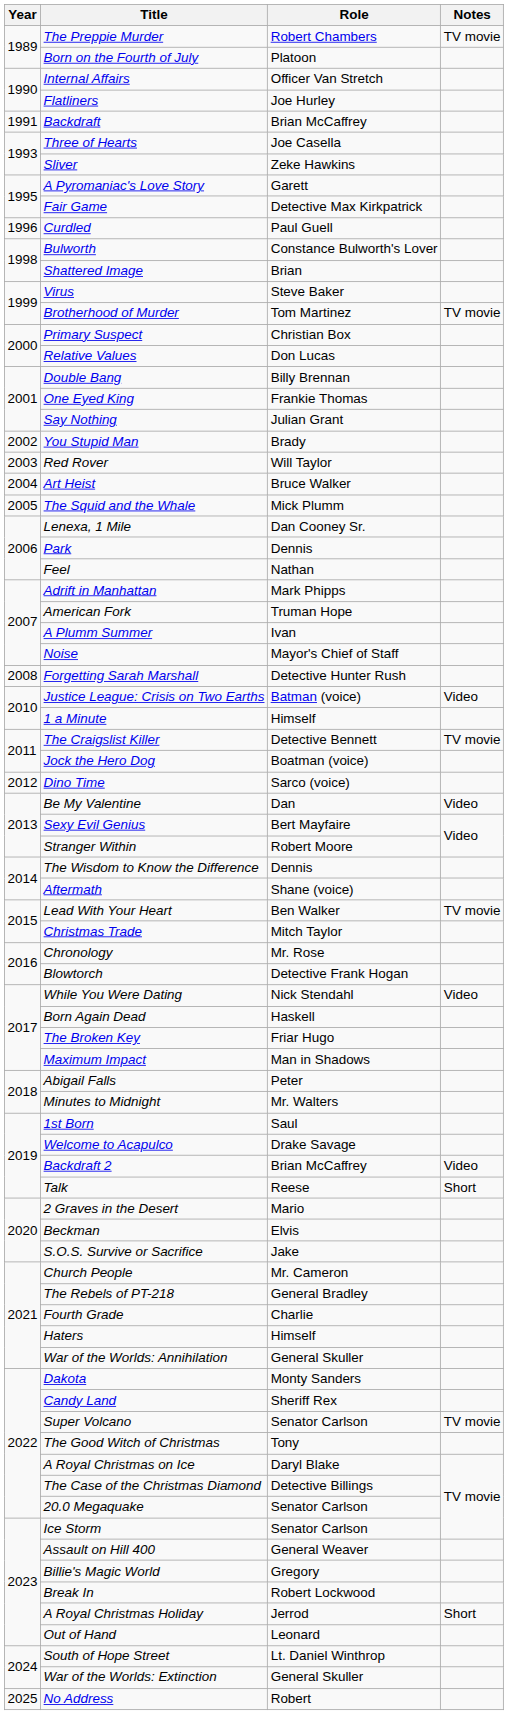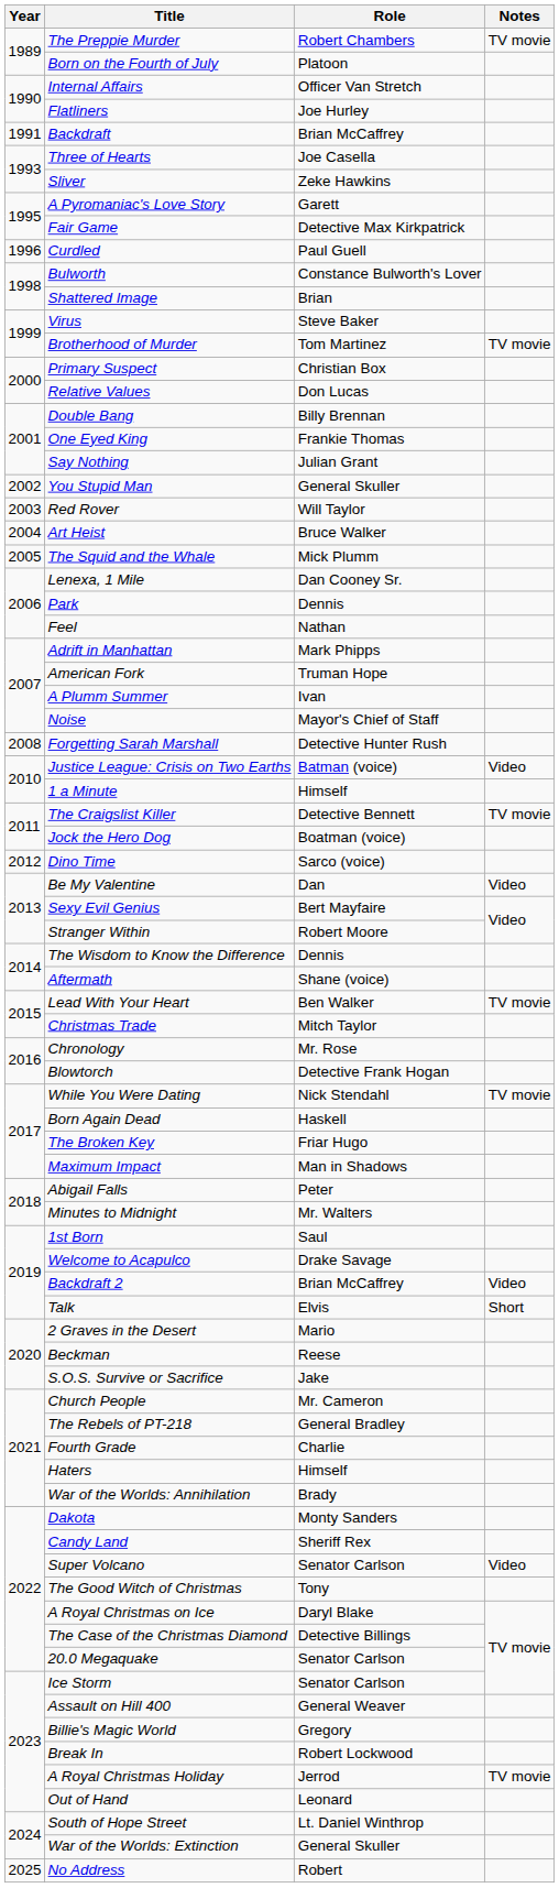 <table class="wikitable sortable">
 <tr>
 <th>Year</th>
 <th>Title</th>
 <th>Role</th>
 <th>Notes</th>
 </tr>
 <tr>
 <td rowspan="2">1989</td>
 <td><em><a href='#'>The Preppie Murder</a></em></td>
 <td><a href='#'>Robert Chambers</a></td>
 <td>TV movie</td>
 </tr>
 <tr>
 <td><em><a href='#'>Born on the Fourth of July</a></em></td>
 <td>Platoon</td>
 <td></td>
 </tr>
 <tr>
 <td rowspan="2">1990</td>
 <td><em><a href='#'>Internal Affairs</a></em></td>
 <td>Officer Van Stretch</td>
 <td></td>
 </tr>
 <tr>
 <td><em><a href='#'>Flatliners</a></em></td>
 <td>Joe Hurley</td>
 <td></td>
 </tr>
 <tr>
 <td>1991</td>
 <td><em><a href='#'>Backdraft</a></em></td>
 <td>Brian McCaffrey</td>
 <td></td>
 </tr>
 <tr>
 <td rowspan="2">1993</td>
 <td><em><a href='#'>Three of Hearts</a></em></td>
 <td>Joe Casella</td>
 <td></td>
 </tr>
 <tr>
 <td><em><a href='#'>Sliver</a></em></td>
 <td>Zeke Hawkins</td>
 <td></td>
 </tr>
 <tr>
 <td rowspan="2">1995</td>
 <td><em><a href='#'>A Pyromaniac's Love Story</a></em></td>
 <td>Garett</td>
 <td></td>
 </tr>
 <tr>
 <td><em><a href='#'>Fair Game</a></em></td>
 <td>Detective Max Kirkpatrick</td>
 <td></td>
 </tr>
 <tr>
 <td>1996</td>
 <td><em><a href='#'>Curdled</a></em></td>
 <td>Paul Guell</td>
 <td></td>
 </tr>
 <tr>
 <td rowspan="2">1998</td>
 <td><em><a href='#'>Bulworth</a></em></td>
 <td>Constance Bulworth's Lover</td>
 <td></td>
 </tr>
 <tr>
 <td><em><a href='#'>Shattered Image</a></em></td>
 <td>Brian</td>
 <td></td>
 </tr>
 <tr>
 <td rowspan="2">1999</td>
 <td><em><a href='#'>Virus</a></em></td>
 <td>Steve Baker</td>
 <td></td>
 </tr>
 <tr>
 <td><em><a href='#'>Brotherhood of Murder</a></em></td>
 <td>Tom Martinez</td>
 <td>TV movie</td>
 </tr>
 <tr>
 <td rowspan="2">2000</td>
 <td><em><a href='#'>Primary Suspect</a></em></td>
 <td>Christian Box</td>
 <td></td>
 </tr>
 <tr>
 <td><em><a href='#'>Relative Values</a></em></td>
 <td>Don Lucas</td>
 <td></td>
 </tr>
 <tr>
 <td rowspan="3">2001</td>
 <td><em><a href='#'>Double Bang</a></em></td>
 <td>Billy Brennan</td>
 <td></td>
 </tr>
 <tr>
 <td><em><a href='#'>One Eyed King</a></em></td>
 <td>Frankie Thomas</td>
 <td></td>
 </tr>
 <tr>
 <td><em><a href='#'>Say Nothing</a></em></td>
 <td>Julian Grant</td>
 <td></td>
 </tr>
 <tr>
 <td>2002</td>
 <td><em><a href='#'>You Stupid Man</a></em></td>
-<td>Brady</td>
+<td>General Skuller</td>
 <td></td>
 </tr>
 <tr>
 <td>2003</td>
 <td><em>Red Rover</em></td>
 <td>Will Taylor</td>
 <td></td>
 </tr>
 <tr>
 <td>2004</td>
 <td><em><a href='#'>Art Heist</a></em></td>
 <td>Bruce Walker</td>
 <td></td>
 </tr>
 <tr>
 <td>2005</td>
 <td><em><a href='#'>The Squid and the Whale</a></em></td>
 <td>Mick Plumm</td>
 <td></td>
 </tr>
 <tr>
 <td rowspan="3">2006</td>
 <td><em>Lenexa, 1 Mile</em></td>
 <td>Dan Cooney Sr.</td>
 <td></td>
 </tr>
 <tr>
 <td><em><a href='#'>Park</a></em></td>
 <td>Dennis</td>
 <td></td>
 </tr>
 <tr>
 <td><em>Feel</em></td>
 <td>Nathan</td>
 <td></td>
 </tr>
 <tr>
 <td rowspan="4">2007</td>
 <td><em><a href='#'>Adrift in Manhattan</a></em></td>
 <td>Mark Phipps</td>
 <td></td>
 </tr>
 <tr>
 <td><em>American Fork</em></td>
 <td>Truman Hope</td>
 <td></td>
 </tr>
 <tr>
 <td><em><a href='#'>A Plumm Summer</a></em></td>
 <td>Ivan</td>
 <td></td>
 </tr>
 <tr>
 <td><em><a href='#'>Noise</a></em></td>
 <td>Mayor's Chief of Staff</td>
 <td></td>
 </tr>
 <tr>
 <td>2008</td>
 <td><em><a href='#'>Forgetting Sarah Marshall</a></em></td>
 <td>Detective Hunter Rush</td>
 <td></td>
 </tr>
 <tr>
 <td rowspan="2">2010</td>
 <td><em><a href='#'>Justice League: Crisis on Two Earths</a></em></td>
 <td><a href='#'>Batman</a> (voice)</td>
 <td>Video</td>
 </tr>
 <tr>
 <td><em><a href='#'>1 a Minute</a></em></td>
 <td>Himself</td>
 <td></td>
 </tr>
 <tr>
 <td rowspan="2">2011</td>
 <td><em><a href='#'>The Craigslist Killer</a></em></td>
 <td>Detective Bennett</td>
 <td>TV movie</td>
 </tr>
 <tr>
 <td><em><a href='#'>Jock the Hero Dog</a></em></td>
 <td>Boatman (voice)</td>
 <td></td>
 </tr>
 <tr>
 <td>2012</td>
 <td><em><a href='#'>Dino Time</a></em></td>
 <td>Sarco (voice)</td>
 <td></td>
 </tr>
 <tr>
 <td rowspan="3">2013</td>
 <td><em>Be My Valentine</em></td>
 <td>Dan</td>
 <td>Video</td>
 </tr>
 <tr>
 <td><em><a href='#'>Sexy Evil Genius</a></em></td>
 <td>Bert Mayfaire</td>
 <td rowspan="2">Video</td>
 </tr>
 <tr>
 <td><em>Stranger Within</em></td>
 <td>Robert Moore</td>
 </tr>
 <tr>
 <td rowspan="2">2014</td>
 <td><em>The Wisdom to Know the Difference</em></td>
 <td>Dennis</td>
 <td></td>
 </tr>
 <tr>
 <td><em><a href='#'>Aftermath</a></em></td>
 <td>Shane (voice)</td>
 <td></td>
 </tr>
 <tr>
 <td rowspan="2">2015</td>
 <td><em>Lead With Your Heart</em></td>
 <td>Ben Walker</td>
 <td>TV movie</td>
 </tr>
 <tr>
 <td><em><a href='#'>Christmas Trade</a></em></td>
 <td>Mitch Taylor</td>
 <td></td>
 </tr>
 <tr>
 <td rowspan="2">2016</td>
 <td><em>Chronology</em></td>
 <td>Mr. Rose</td>
 <td></td>
 </tr>
 <tr>
 <td><em>Blowtorch</em></td>
 <td>Detective Frank Hogan</td>
 <td></td>
 </tr>
 <tr>
 <td rowspan="4">2017</td>
 <td><em>While You Were Dating</em></td>
 <td>Nick Stendahl</td>
-<td>Video</td>
+<td>TV movie</td>
 </tr>
 <tr>
 <td><em>Born Again Dead</em></td>
 <td>Haskell</td>
 <td></td>
 </tr>
 <tr>
 <td><em><a href='#'>The Broken Key</a></em></td>
 <td>Friar Hugo</td>
 <td></td>
 </tr>
 <tr>
 <td><em><a href='#'>Maximum Impact</a></em></td>
 <td>Man in Shadows</td>
 <td></td>
 </tr>
 <tr>
 <td rowspan="2">2018</td>
 <td><em>Abigail Falls</em></td>
 <td>Peter</td>
 <td></td>
 </tr>
 <tr>
 <td><em>Minutes to Midnight</em></td>
 <td>Mr. Walters</td>
 <td></td>
 </tr>
 <tr>
 <td rowspan="4">2019</td>
 <td><em><a href='#'>1st Born</a></em></td>
 <td>Saul</td>
 <td></td>
 </tr>
 <tr>
 <td><em><a href='#'>Welcome to Acapulco</a></em></td>
 <td>Drake Savage</td>
 <td></td>
 </tr>
 <tr>
 <td><em><a href='#'>Backdraft 2</a></em></td>
 <td>Brian McCaffrey</td>
 <td>Video</td>
 </tr>
 <tr>
 <td><em>Talk</em></td>
-<td>Reese</td>
+<td>Elvis</td>
 <td>Short</td>
 </tr>
 <tr>
 <td rowspan="3">2020</td>
 <td><em>2 Graves in the Desert</em></td>
 <td>Mario</td>
 <td></td>
 </tr>
 <tr>
 <td><em>Beckman</em></td>
-<td>Elvis</td>
+<td>Reese</td>
 <td></td>
 </tr>
 <tr>
 <td><em>S.O.S. Survive or Sacrifice</em></td>
 <td>Jake</td>
 <td></td>
 </tr>
 <tr>
 <td rowspan="5">2021</td>
 <td><em>Church People</em></td>
 <td>Mr. Cameron</td>
 <td></td>
 </tr>
 <tr>
 <td><em>The Rebels of PT-218</em></td>
 <td>General Bradley</td>
 <td></td>
 </tr>
 <tr>
 <td><em>Fourth Grade</em></td>
 <td>Charlie</td>
 <td></td>
 </tr>
 <tr>
 <td><em>Haters</em></td>
 <td>Himself</td>
 <td></td>
 </tr>
 <tr>
 <td><em>War of the Worlds: Annihilation</em></td>
-<td>General Skuller</td>
+<td>Brady</td>
 <td></td>
 </tr>
 <tr>
 <td rowspan="7">2022</td>
 <td><em><a href='#'>Dakota</a></em></td>
 <td>Monty Sanders</td>
 <td></td>
 </tr>
 <tr>
 <td><em><a href='#'>Candy Land</a></em></td>
 <td>Sheriff Rex</td>
 <td></td>
 </tr>
 <tr>
 <td><em>Super Volcano</em></td>
 <td>Senator Carlson</td>
-<td>TV movie</td>
+<td>Video</td>
 </tr>
 <tr>
 <td><em>The Good Witch of Christmas</em></td>
 <td>Tony</td>
 <td></td>
 </tr>
 <tr>
 <td><em>A Royal Christmas on Ice</em></td>
 <td>Daryl Blake</td>
 <td rowspan="4">TV movie</td>
 </tr>
 <tr>
 <td><em>The Case of the Christmas Diamond</em></td>
 <td>Detective Billings</td>
 </tr>
 <tr>
 <td><em>20.0 Megaquake</em></td>
 <td>Senator Carlson</td>
 </tr>
 <tr>
 <td rowspan="6">2023</td>
 <td><em>Ice Storm</em></td>
 <td>Senator Carlson</td>
 </tr>
 <tr>
 <td><em>Assault on Hill 400</em></td>
 <td>General Weaver</td>
 <td></td>
 </tr>
 <tr>
 <td><em>Billie's Magic World</em></td>
 <td>Gregory</td>
 <td></td>
 </tr>
 <tr>
 <td><em>Break In</em></td>
 <td>Robert Lockwood</td>
 <td></td>
 </tr>
 <tr>
 <td><em>A Royal Christmas Holiday</em></td>
 <td>Jerrod</td>
-<td>Short</td>
+<td>TV movie</td>
 </tr>
 <tr>
 <td><em>Out of Hand</em></td>
 <td>Leonard</td>
 <td></td>
 </tr>
 <tr>
 <td rowspan="2">2024</td>
 <td><em>South of Hope Street</em></td>
 <td>Lt. Daniel Winthrop</td>
 <td></td>
 </tr>
 <tr>
 <td><em>War of the Worlds: Extinction</em></td>
 <td>General Skuller</td>
 <td></td>
 </tr>
 <tr>
 <td>2025</td>
 <td><em><a href='#'>No Address</a></em></td>
 <td>Robert</td>
 <td></td>
 </tr>
 </table>
